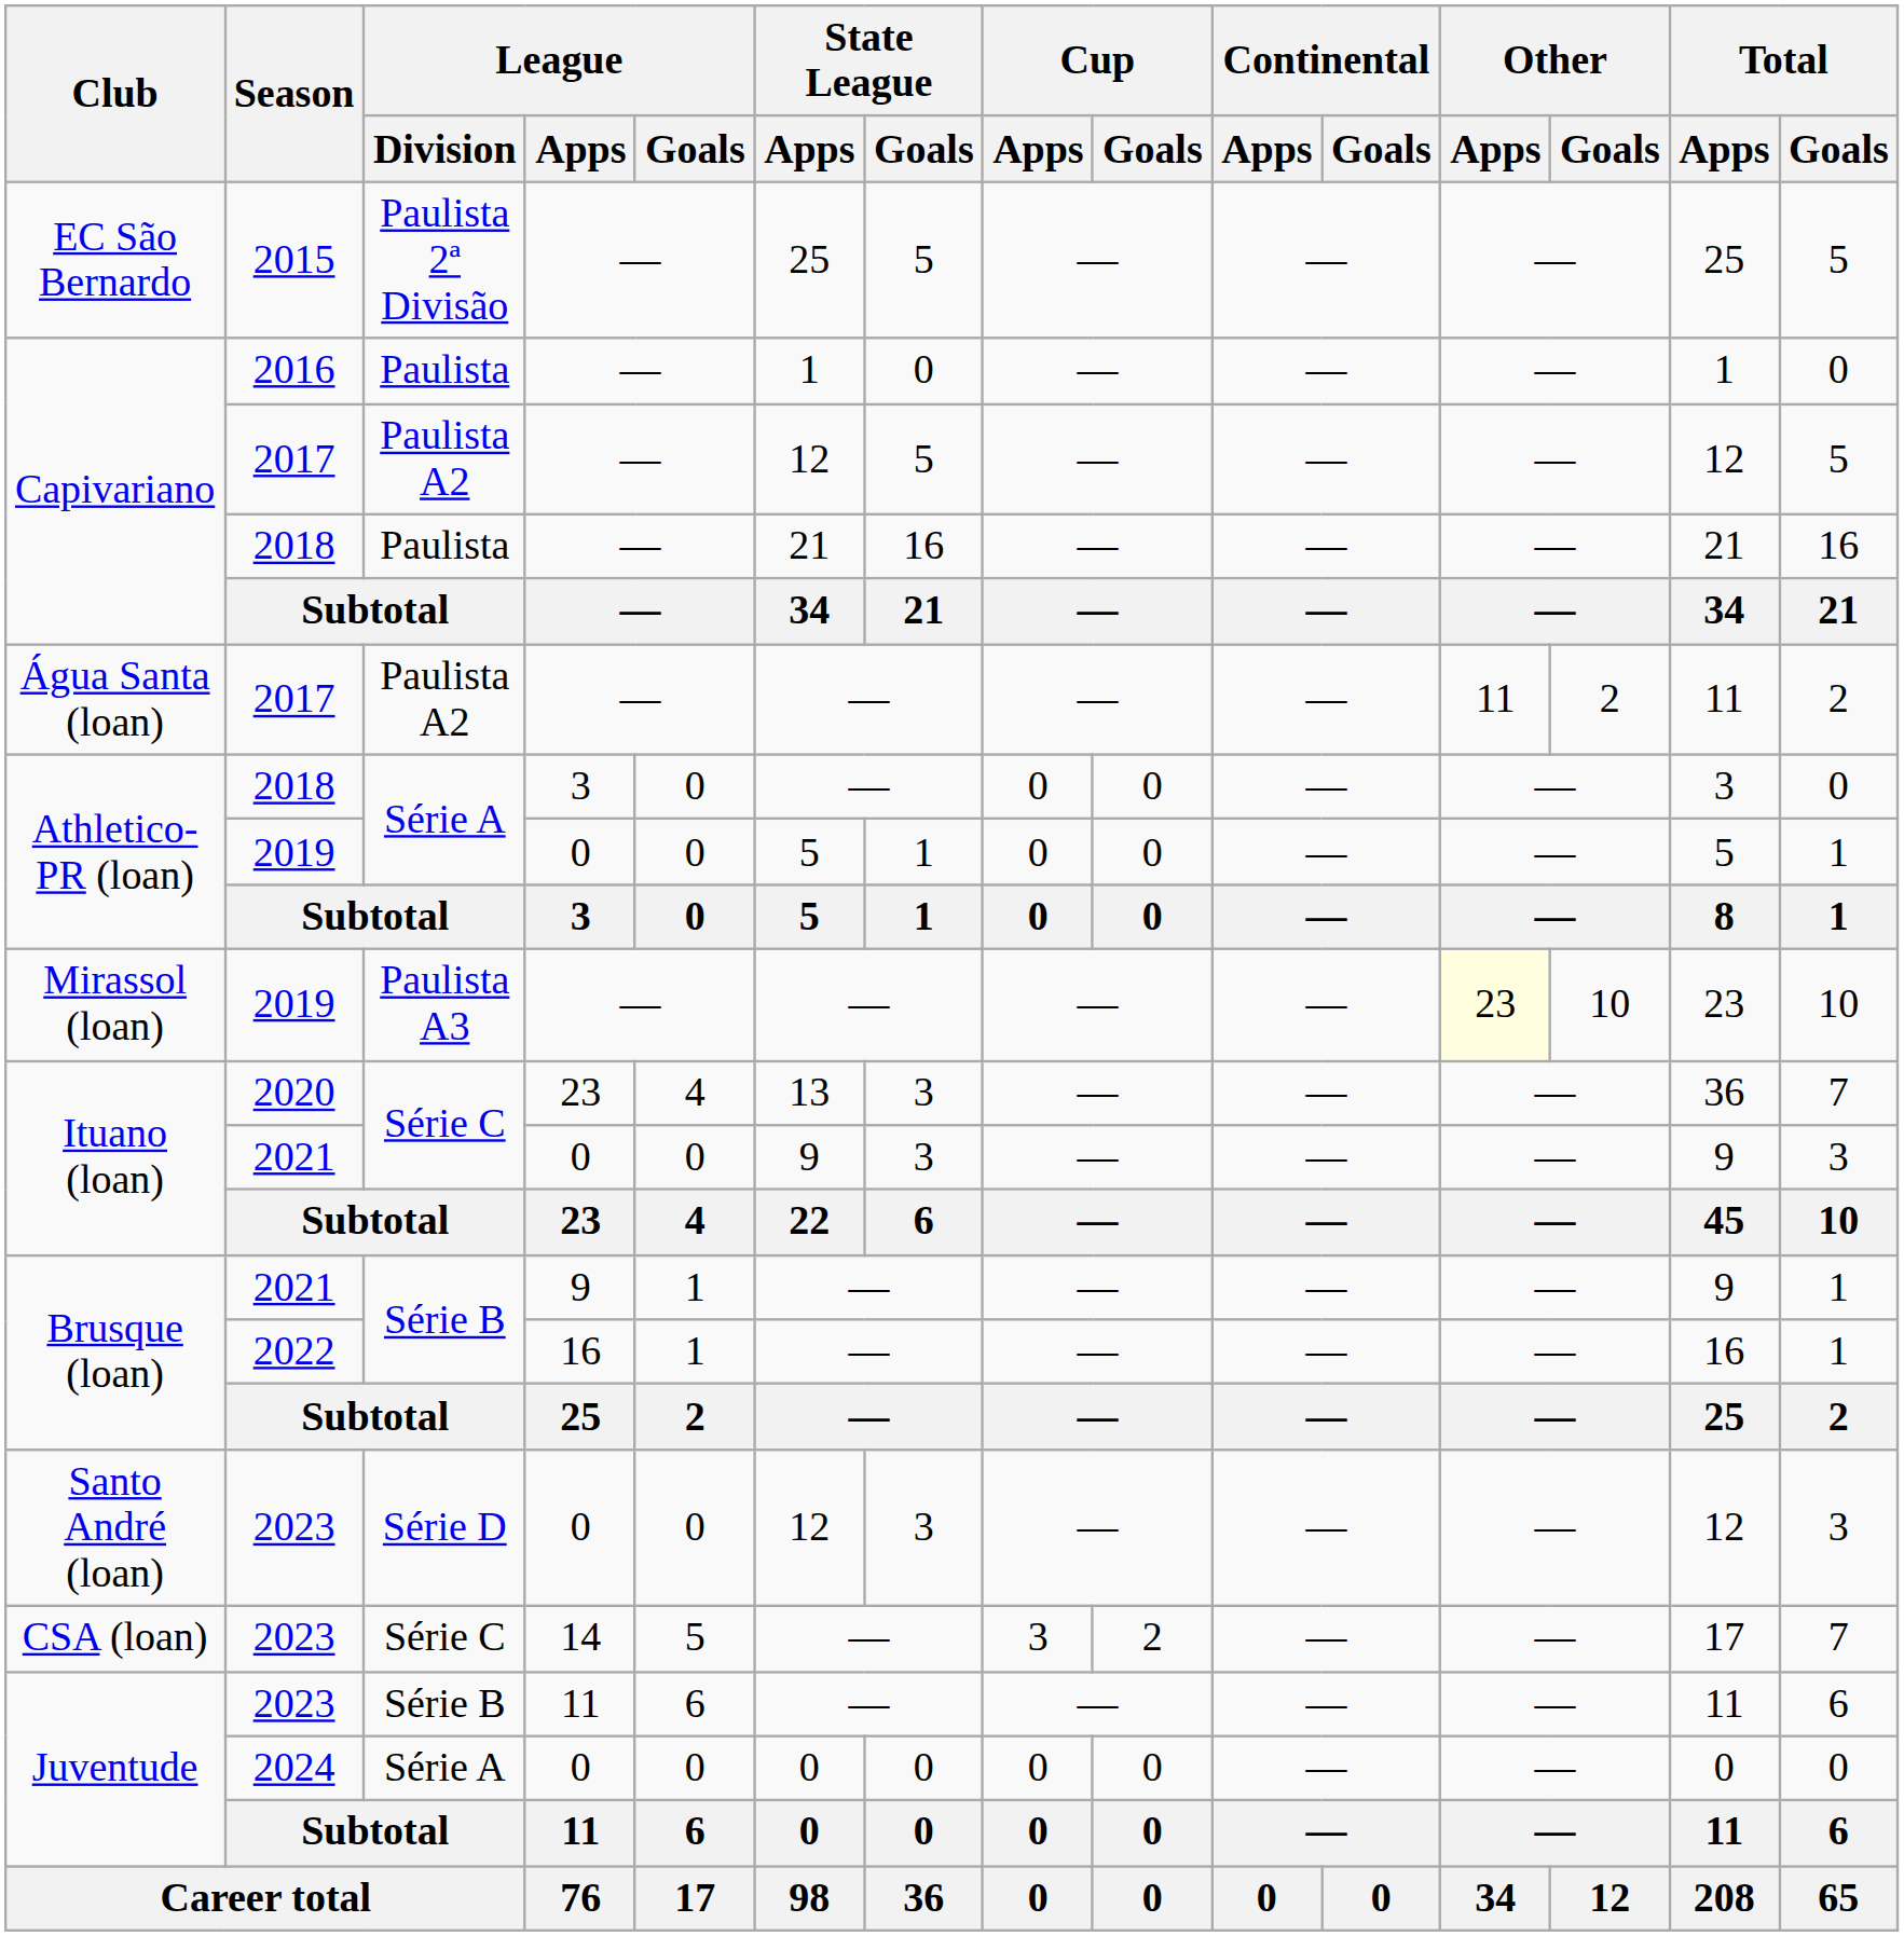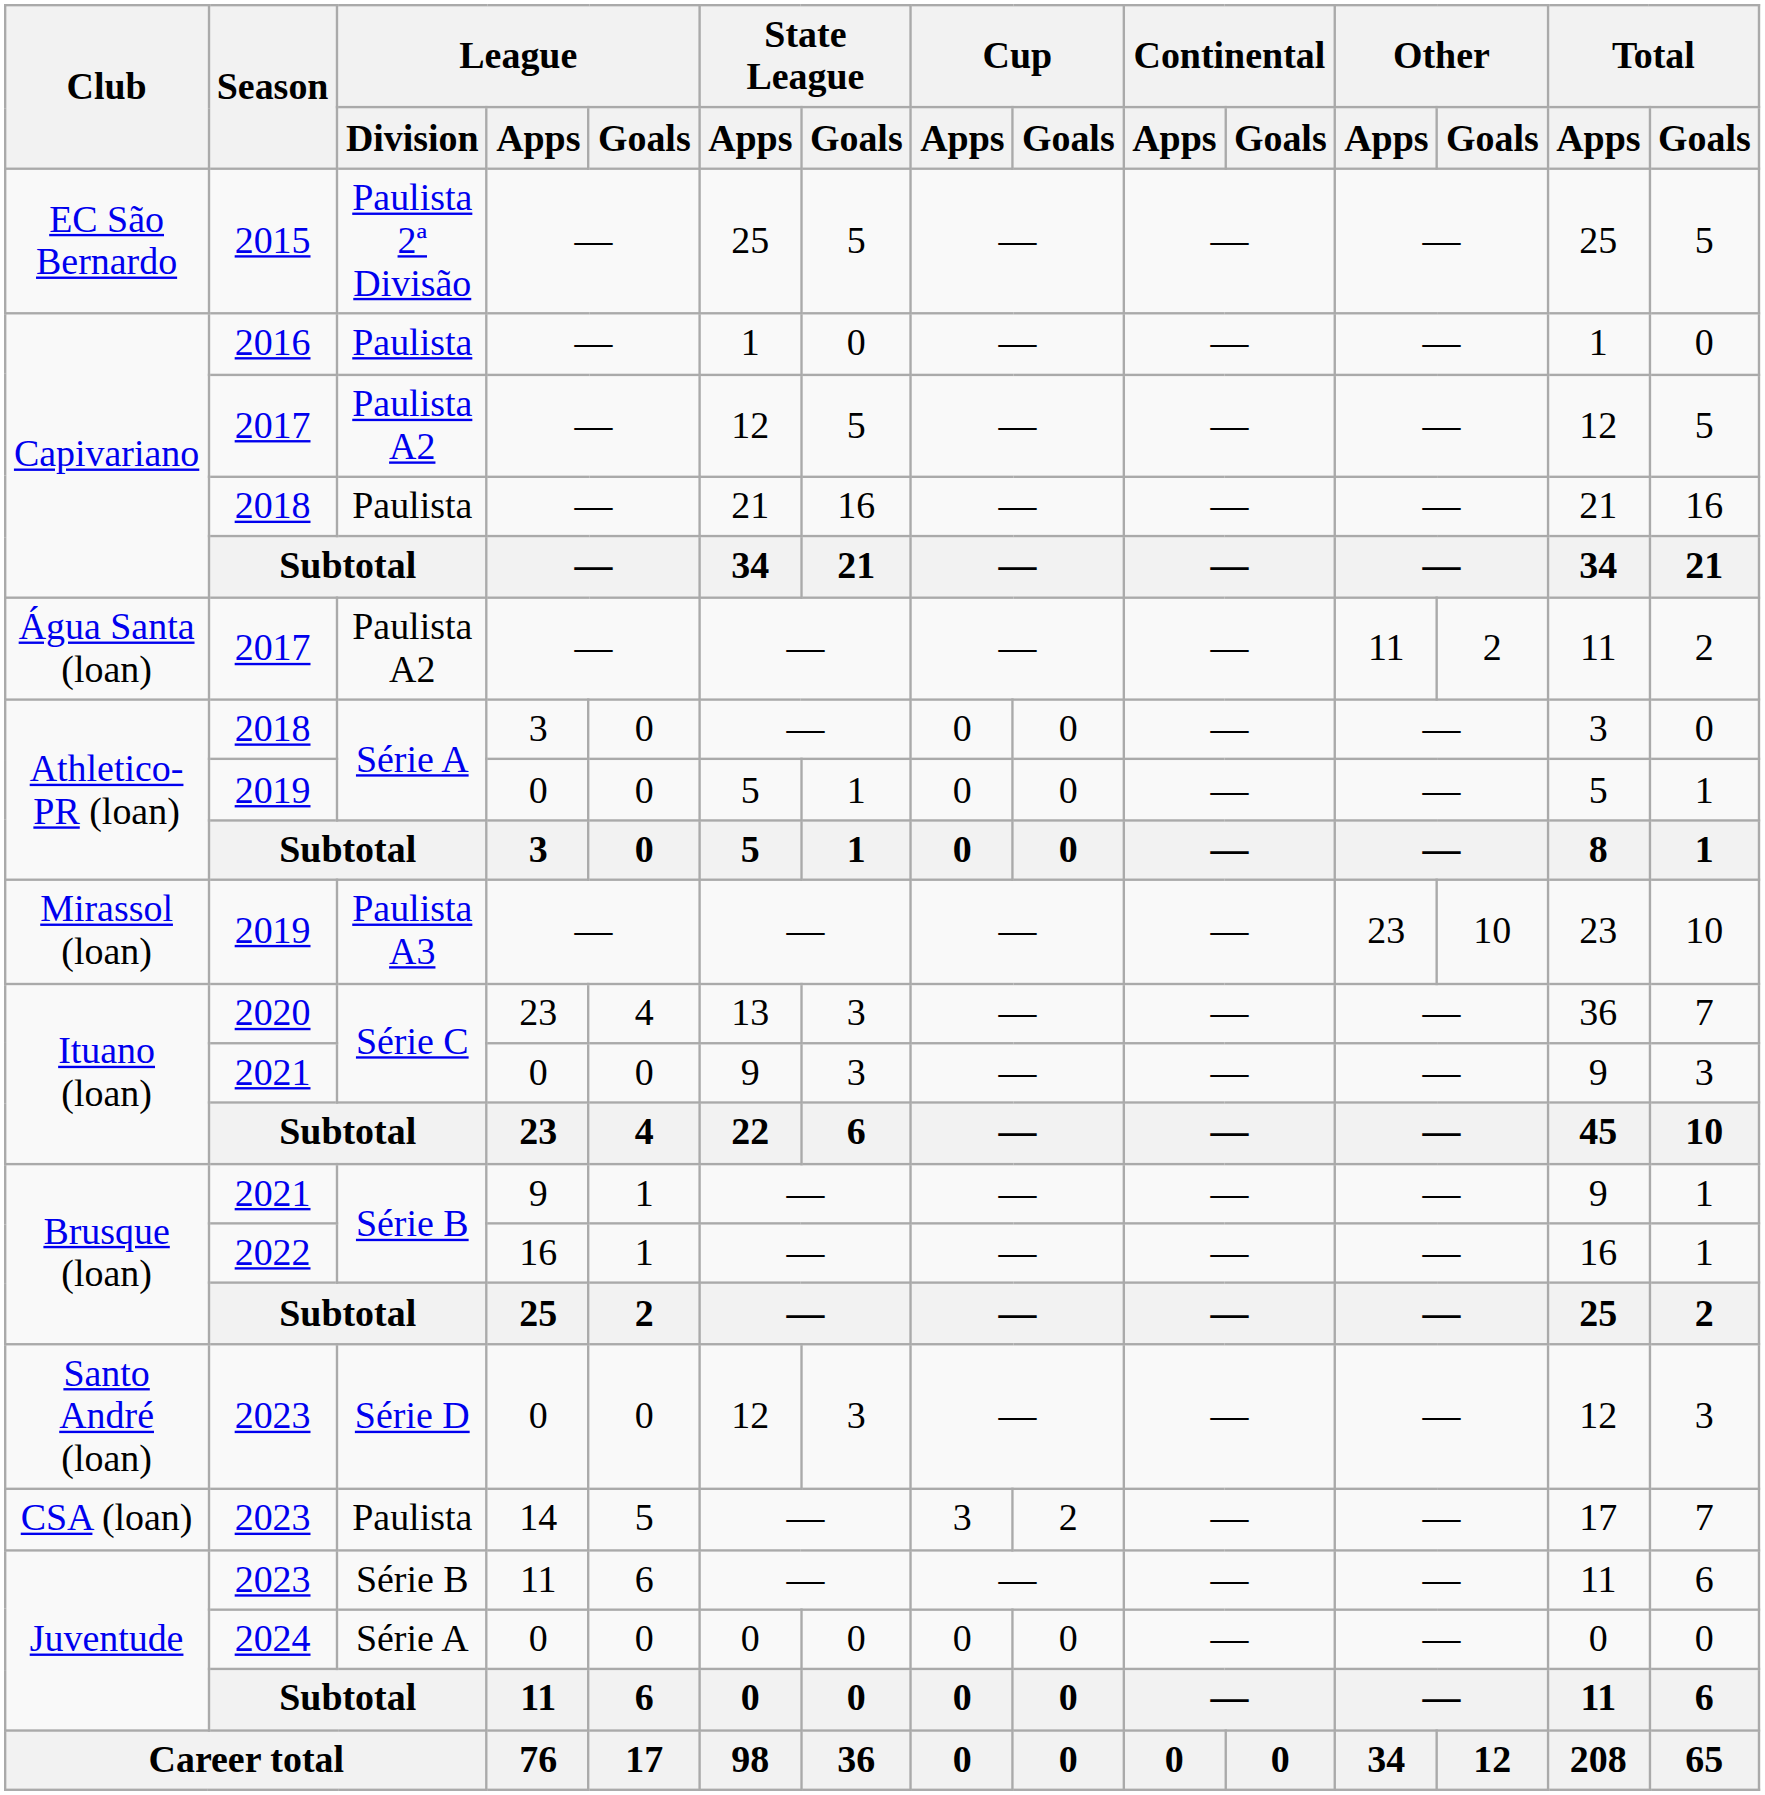 <table class="wikitable" style="text-align: center;">
 <tr>
 <th rowspan="2">Club</th>
 <th rowspan="2">Season</th>
 <th colspan="3">League</th>
 <th colspan="2">State League</th>
 <th colspan="2">Cup</th>
 <th colspan="2">Continental</th>
 <th colspan="2">Other</th>
 <th colspan="2">Total</th>
 </tr>
 <tr>
 <th>Division</th>
 <th>Apps</th>
 <th>Goals</th>
 <th>Apps</th>
 <th>Goals</th>
 <th>Apps</th>
 <th>Goals</th>
 <th>Apps</th>
 <th>Goals</th>
 <th>Apps</th>
 <th>Goals</th>
 <th>Apps</th>
 <th>Goals</th>
 </tr>
 <tr>
 <td><a href='#'>EC São Bernardo</a></td>
 <td><a href='#'>2015</a></td>
 <td><a href='#'>Paulista 2ª Divisão</a></td>
 <td colspan="2">—</td>
 <td>25</td>
 <td>5</td>
 <td colspan="2">—</td>
 <td colspan="2">—</td>
 <td colspan="2">—</td>
 <td>25</td>
 <td>5</td>
 </tr>
 <tr>
 <td rowspan="4" valign="center"><a href='#'>Capivariano</a></td>
 <td><a href='#'>2016</a></td>
 <td><a href='#'>Paulista</a></td>
 <td colspan="2">—</td>
 <td>1</td>
 <td>0</td>
 <td colspan="2">—</td>
 <td colspan="2">—</td>
 <td colspan="2">—</td>
 <td>1</td>
 <td>0</td>
 </tr>
 <tr>
 <td><a href='#'>2017</a></td>
 <td><a href='#'>Paulista A2</a></td>
 <td colspan="2">—</td>
 <td>12</td>
 <td>5</td>
 <td colspan="2">—</td>
 <td colspan="2">—</td>
 <td colspan="2">—</td>
 <td>12</td>
 <td>5</td>
 </tr>
 <tr>
 <td><a href='#'>2018</a></td>
 <td>Paulista</td>
 <td colspan="2">—</td>
 <td>21</td>
 <td>16</td>
 <td colspan="2">—</td>
 <td colspan="2">—</td>
 <td colspan="2">—</td>
 <td>21</td>
 <td>16</td>
 </tr>
 <tr>
 <th colspan="2">Subtotal</th>
 <th colspan="2">—</th>
 <th>34</th>
 <th>21</th>
 <th colspan="2">—</th>
 <th colspan="2">—</th>
 <th colspan="2">—</th>
 <th>34</th>
 <th>21</th>
 </tr>
 <tr>
 <td valign="center"><a href='#'>Água Santa</a> (loan)</td>
 <td><a href='#'>2017</a></td>
 <td>Paulista A2</td>
 <td colspan="2">—</td>
 <td colspan="2">—</td>
 <td colspan="2">—</td>
 <td colspan="2">—</td>
 <td>11</td>
 <td>2</td>
 <td>11</td>
 <td>2</td>
 </tr>
 <tr>
 <td rowspan="3" valign="center"><a href='#'>Athletico-PR</a> (loan)</td>
 <td><a href='#'>2018</a></td>
 <td rowspan="2"><a href='#'>Série A</a></td>
 <td>3</td>
 <td>0</td>
 <td colspan="2">—</td>
 <td>0</td>
 <td>0</td>
 <td colspan="2">—</td>
 <td colspan="2">—</td>
 <td>3</td>
 <td>0</td>
 </tr>
 <tr>
 <td><a href='#'>2019</a></td>
 <td>0</td>
 <td>0</td>
 <td>5</td>
 <td>1</td>
 <td>0</td>
 <td>0</td>
 <td colspan="2">—</td>
 <td colspan="2">—</td>
 <td>5</td>
 <td>1</td>
 </tr>
 <tr>
 <th colspan="2">Subtotal</th>
 <th>3</th>
 <th>0</th>
 <th>5</th>
 <th>1</th>
 <th>0</th>
 <th>0</th>
 <th colspan="2">—</th>
 <th colspan="2">—</th>
 <th>8</th>
 <th>1</th>
 </tr>
 <tr>
 <td valign="center"><a href='#'>Mirassol</a> (loan)</td>
 <td><a href='#'>2019</a></td>
 <td><a href='#'>Paulista A3</a></td>
 <td colspan="2">—</td>
 <td colspan="2">—</td>
 <td colspan="2">—</td>
 <td colspan="2">—</td>
-<td style="background: lightyellow;">23</td>
+<td>23</td>
 <td>10</td>
 <td>23</td>
 <td>10</td>
 </tr>
 <tr>
 <td rowspan="3" valign="center"><a href='#'>Ituano</a> (loan)</td>
 <td><a href='#'>2020</a></td>
 <td rowspan="2"><a href='#'>Série C</a></td>
 <td>23</td>
 <td>4</td>
 <td>13</td>
 <td>3</td>
 <td colspan="2">—</td>
 <td colspan="2">—</td>
 <td colspan="2">—</td>
 <td>36</td>
 <td>7</td>
 </tr>
 <tr>
 <td><a href='#'>2021</a></td>
 <td>0</td>
 <td>0</td>
 <td>9</td>
 <td>3</td>
 <td colspan="2">—</td>
 <td colspan="2">—</td>
 <td colspan="2">—</td>
 <td>9</td>
 <td>3</td>
 </tr>
 <tr>
 <th colspan="2">Subtotal</th>
 <th>23</th>
 <th>4</th>
 <th>22</th>
 <th>6</th>
 <th colspan="2">—</th>
 <th colspan="2">—</th>
 <th colspan="2">—</th>
 <th>45</th>
 <th>10</th>
 </tr>
 <tr>
 <td rowspan="3"><a href='#'>Brusque</a> (loan)</td>
 <td><a href='#'>2021</a></td>
 <td rowspan="2"><a href='#'>Série B</a></td>
 <td>9</td>
 <td>1</td>
 <td colspan="2">—</td>
 <td colspan="2">—</td>
 <td colspan="2">—</td>
 <td colspan="2">—</td>
 <td>9</td>
 <td>1</td>
 </tr>
 <tr>
 <td><a href='#'>2022</a></td>
 <td>16</td>
 <td>1</td>
 <td colspan="2">—</td>
 <td colspan="2">—</td>
 <td colspan="2">—</td>
 <td colspan="2">—</td>
 <td>16</td>
 <td>1</td>
 </tr>
 <tr>
 <th colspan="2">Subtotal</th>
 <th>25</th>
 <th>2</th>
 <th colspan="2">—</th>
 <th colspan="2">—</th>
 <th colspan="2">—</th>
 <th colspan="2">—</th>
 <th>25</th>
 <th>2</th>
 </tr>
 <tr>
 <td valign="center"><a href='#'>Santo André</a> (loan)</td>
 <td><a href='#'>2023</a></td>
 <td><a href='#'>Série D</a></td>
 <td>0</td>
 <td>0</td>
 <td>12</td>
 <td>3</td>
 <td colspan="2">—</td>
 <td colspan="2">—</td>
 <td colspan="2">—</td>
 <td>12</td>
 <td>3</td>
 </tr>
 <tr>
 <td valign="center"><a href='#'>CSA</a> (loan)</td>
 <td><a href='#'>2023</a></td>
-<td>Série C</td>
+<td>Paulista</td>
 <td>14</td>
 <td>5</td>
 <td colspan="2">—</td>
 <td>3</td>
 <td>2</td>
 <td colspan="2">—</td>
 <td colspan="2">—</td>
 <td>17</td>
 <td>7</td>
 </tr>
 <tr>
 <td rowspan="3" valign="center"><a href='#'>Juventude</a></td>
 <td><a href='#'>2023</a></td>
 <td>Série B</td>
 <td>11</td>
 <td>6</td>
 <td colspan="2">—</td>
 <td colspan="2">—</td>
 <td colspan="2">—</td>
 <td colspan="2">—</td>
 <td>11</td>
 <td>6</td>
 </tr>
 <tr>
 <td><a href='#'>2024</a></td>
 <td>Série A</td>
 <td>0</td>
 <td>0</td>
 <td>0</td>
 <td>0</td>
 <td>0</td>
 <td>0</td>
 <td colspan="2">—</td>
 <td colspan="2">—</td>
 <td>0</td>
 <td>0</td>
 </tr>
 <tr>
 <th colspan="2">Subtotal</th>
 <th>11</th>
 <th>6</th>
 <th>0</th>
 <th>0</th>
 <th>0</th>
 <th>0</th>
 <th colspan="2">—</th>
 <th colspan="2">—</th>
 <th>11</th>
 <th>6</th>
 </tr>
 <tr>
 <th colspan="3"><strong>Career total</strong></th>
 <th>76</th>
 <th>17</th>
 <th>98</th>
 <th>36</th>
 <th>0</th>
 <th>0</th>
 <th>0</th>
 <th>0</th>
 <th>34</th>
 <th>12</th>
 <th>208</th>
 <th>65</th>
 </tr>
 </table>
